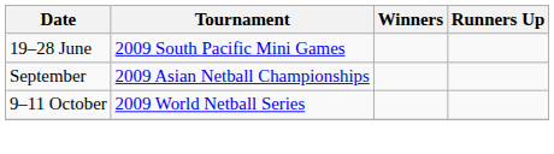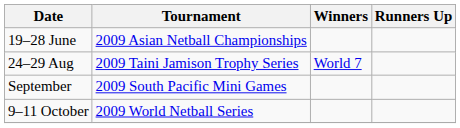 <table class="wikitable collapsible">
 <tr>
 <th>Date</th>
 <th>Tournament</th>
 <th>Winners</th>
 <th>Runners Up</th>
 </tr>
 <tr>
 <td>19–28 June</td>
-<td><a href='#'>2009 South Pacific Mini Games</a></td>
+<td><a href='#'>2009 Asian Netball Championships</a></td>
 <td></td>
 <td></td>
 </tr>
 <tr>
+<td>24–29 Aug</td>
+<td><a href='#'>2009 Taini Jamison Trophy Series</a></td>
+<td> <a href='#'>World 7</a></td>
+<td></td>
+</tr>
+<tr>
 <td>September</td>
-<td><a href='#'>2009 Asian Netball Championships</a></td>
+<td><a href='#'>2009 South Pacific Mini Games</a></td>
 <td></td>
 <td></td>
 </tr>
 <tr>
 <td>9–11 October</td>
 <td><a href='#'>2009 World Netball Series</a></td>
 <td></td>
 <td></td>
 </tr>
 <tr>
 </tr>
 </table>
